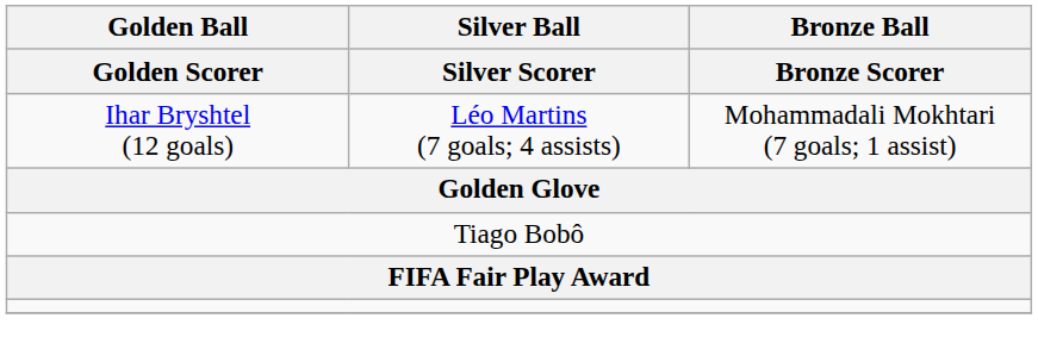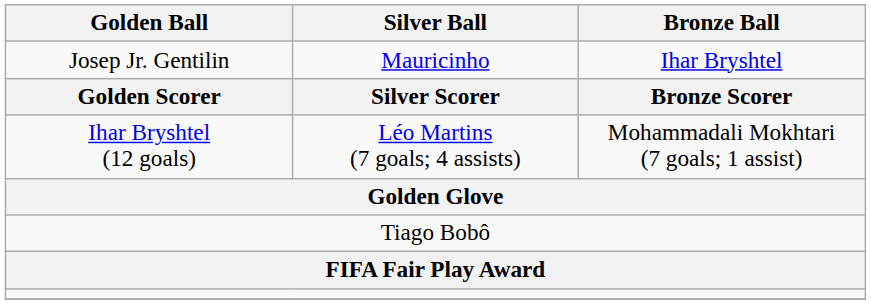 <table class="wikitable" style="margin:auto;">
 <tr>
 <th width=190>Golden Ball</th>
 <th width=190>Silver Ball</th>
 <th width=190>Bronze Ball</th>
+</tr>
+<tr>
+<td style="text-align:center;"> Josep Jr. Gentilin</td>
+<td style="text-align:center;"> <a href='#'>Mauricinho</a></td>
+<td style="text-align:center;"> <a href='#'>Ihar Bryshtel</a></td>
 </tr>
 <tr>
 <th>Golden Scorer</th>
 <th>Silver Scorer</th>
 <th>Bronze Scorer</th>
 </tr>
 <tr>
 <td style="text-align:center;"> <a href='#'>Ihar Bryshtel</a><br>(12 goals)</td>
 <td style="text-align:center;"> <a href='#'>Léo Martins</a><br>(7 goals; 4 assists)</td>
 <td style="text-align:center;"> Mohammadali Mokhtari<br>(7 goals; 1 assist)</td>
 </tr>
 <tr>
 <th colspan="3">Golden Glove</th>
 </tr>
 <tr>
 <td style="text-align:center;" colspan="3"> Tiago Bobô</td>
 </tr>
 <tr>
 <th colspan="3">FIFA Fair Play Award</th>
 </tr>
 <tr>
 <td style="text-align:center;" colspan="3"></td>
 </tr>
 <tr>
 </tr>
 </table>
